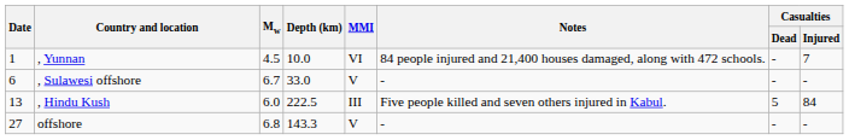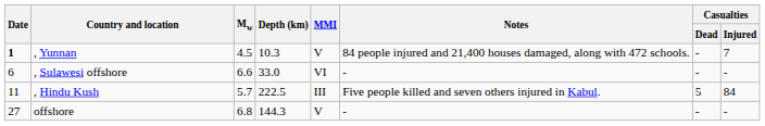 <table class="wikitable sortable" style="border:1px black; margin-left:1em;">
 <tr>
 <th rowspan="2"><small>Date</small></th>
 <th rowspan="2" style="width: 260px"><small>Country and location</small></th>
 <th rowspan="2"><small>M<sub>w</sub></small></th>
 <th rowspan="2"><small>Depth (km)</small></th>
 <th rowspan="2"><small><a href='#'>MMI</a></small></th>
 <th rowspan="2" class="unsortable"><small>Notes</small></th>
 <th colspan="2"><small>Casualties</small></th>
 </tr>
 <tr>
 <th><small>Dead</small></th>
 <th><small>Injured</small></th>
 </tr>
 <tr>
-<td>1</td>
+<td><strong>1</strong></td>
 <td>, <a href='#'>Yunnan</a></td>
 <td>4.5</td>
-<td>10.0</td>
-<td>VI</td>
+<td>10.3</td>
+<td>V</td>
 <td>84 people injured and 21,400 houses damaged, along with 472 schools.</td>
 <td>-</td>
 <td>7</td>
 </tr>
 <tr>
 <td>6</td>
 <td>, <a href='#'>Sulawesi</a> offshore</td>
-<td>6.7</td>
+<td>6.6</td>
 <td>33.0</td>
-<td>V</td>
+<td>VI</td>
 <td>-</td>
 <td>-</td>
 <td>-</td>
 </tr>
 <tr>
-<td>13</td>
+<td>11</td>
 <td>, <a href='#'>Hindu Kush</a></td>
-<td>6.0</td>
+<td>5.7</td>
 <td>222.5</td>
 <td>III</td>
 <td>Five people killed and seven others injured in <a href='#'>Kabul</a>.</td>
 <td>5</td>
 <td>84</td>
 </tr>
 <tr>
 <td>27</td>
 <td> offshore</td>
 <td>6.8</td>
-<td>143.3</td>
+<td>144.3</td>
 <td>V</td>
 <td>-</td>
 <td>-</td>
 <td>-</td>
 </tr>
 <tr>
 </tr>
 </table>
